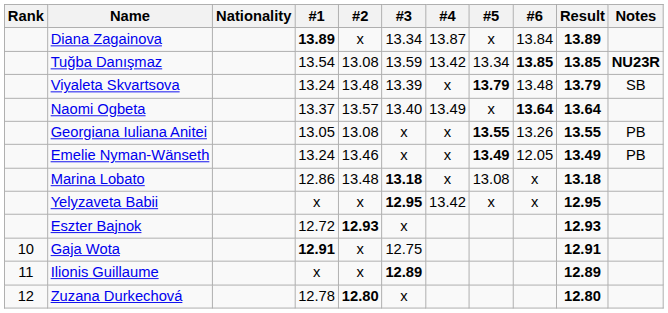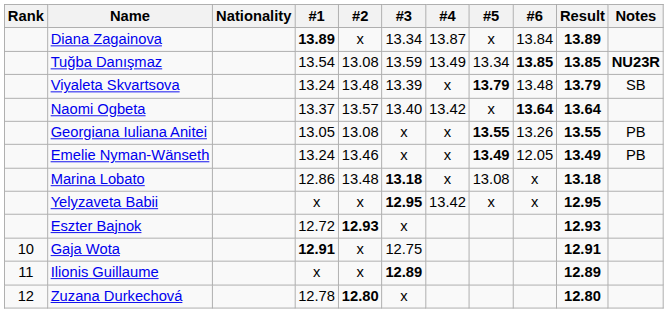 <table class="wikitable sortable" style="text-align:center">
 <tr>
 <th>Rank</th>
 <th>Name</th>
 <th>Nationality</th>
 <th>#1</th>
 <th>#2</th>
 <th>#3</th>
 <th>#4</th>
 <th>#5</th>
 <th>#6</th>
 <th>Result</th>
 <th>Notes</th>
 </tr>
 <tr>
 <td></td>
 <td align=left><a href='#'>Diana Zagainova</a></td>
 <td align=left></td>
 <td><strong>13.89</strong></td>
 <td>x</td>
 <td>13.34</td>
 <td>13.87</td>
 <td>x</td>
 <td>13.84</td>
 <td><strong>13.89</strong></td>
 <td></td>
 </tr>
 <tr>
 <td></td>
 <td align=left><a href='#'>Tuğba Danışmaz</a></td>
 <td align=left></td>
 <td>13.54</td>
 <td>13.08</td>
 <td>13.59</td>
-<td>13.42</td>
+<td>13.49</td>
 <td>13.34</td>
 <td><strong>13.85</strong></td>
 <td><strong>13.85</strong></td>
 <td><strong>NU23R</strong></td>
 </tr>
 <tr>
 <td></td>
 <td align=left><a href='#'>Viyaleta Skvartsova</a></td>
 <td align=left></td>
 <td>13.24</td>
 <td>13.48</td>
 <td>13.39</td>
 <td>x</td>
 <td><strong>13.79</strong></td>
 <td>13.48</td>
 <td><strong>13.79</strong></td>
 <td>SB</td>
 </tr>
 <tr>
 <td></td>
 <td align=left><a href='#'>Naomi Ogbeta</a></td>
 <td align=left></td>
 <td>13.37</td>
 <td>13.57</td>
 <td>13.40</td>
-<td>13.49</td>
+<td>13.42</td>
 <td>x</td>
 <td><strong>13.64</strong></td>
 <td><strong>13.64</strong></td>
 <td></td>
 </tr>
 <tr>
 <td></td>
 <td align=left><a href='#'>Georgiana Iuliana Anitei</a></td>
 <td align=left></td>
 <td>13.05</td>
 <td>13.08</td>
 <td>x</td>
 <td>x</td>
 <td><strong>13.55</strong></td>
 <td>13.26</td>
 <td><strong>13.55</strong></td>
 <td>PB</td>
 </tr>
 <tr>
 <td></td>
 <td align=left><a href='#'>Emelie Nyman-Wänseth</a></td>
 <td align=left></td>
 <td>13.24</td>
 <td>13.46</td>
 <td>x</td>
 <td>x</td>
 <td><strong>13.49</strong></td>
 <td>12.05</td>
 <td><strong>13.49</strong></td>
 <td>PB</td>
 </tr>
 <tr>
 <td></td>
 <td align=left><a href='#'>Marina Lobato</a></td>
 <td align=left></td>
 <td>12.86</td>
 <td>13.48</td>
 <td><strong>13.18</strong></td>
 <td>x</td>
 <td>13.08</td>
 <td>x</td>
 <td><strong>13.18</strong></td>
 <td></td>
 </tr>
 <tr>
 <td></td>
 <td align=left><a href='#'>Yelyzaveta Babii</a></td>
 <td align=left></td>
 <td>x</td>
 <td>x</td>
 <td><strong>12.95</strong></td>
 <td>13.42</td>
 <td>x</td>
 <td>x</td>
 <td><strong>12.95</strong></td>
 <td></td>
 </tr>
 <tr>
 <td></td>
 <td align=left><a href='#'>Eszter Bajnok</a></td>
 <td align=left></td>
 <td>12.72</td>
 <td><strong>12.93</strong></td>
 <td>x</td>
 <td></td>
 <td></td>
 <td></td>
 <td><strong>12.93</strong></td>
 <td></td>
 </tr>
 <tr>
 <td>10</td>
 <td align=left><a href='#'>Gaja Wota</a></td>
 <td align=left></td>
 <td><strong>12.91</strong></td>
 <td>x</td>
 <td>12.75</td>
 <td></td>
 <td></td>
 <td></td>
 <td><strong>12.91</strong></td>
 <td></td>
 </tr>
 <tr>
 <td>11</td>
 <td align=left><a href='#'>Ilionis Guillaume</a></td>
 <td align=left></td>
 <td>x</td>
 <td>x</td>
 <td><strong>12.89</strong></td>
 <td></td>
 <td></td>
 <td></td>
 <td><strong>12.89</strong></td>
 <td></td>
 </tr>
 <tr>
 <td>12</td>
 <td align=left><a href='#'>Zuzana Durkechová</a></td>
 <td align=left></td>
 <td>12.78</td>
 <td><strong>12.80</strong></td>
 <td>x</td>
 <td></td>
 <td></td>
 <td></td>
 <td><strong>12.80</strong></td>
 <td></td>
 </tr>
 </table>
